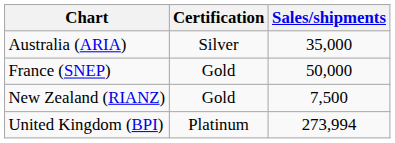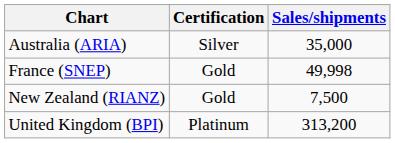 <table class="wikitable sortable">
 <tr>
 <th align="left">Chart</th>
 <th align="left">Certification</th>
 <th align="left"><a href='#'>Sales/shipments</a></th>
 </tr>
 <tr>
 <td align="left">Australia (<a href='#'>ARIA</a>)</td>
 <td style="text-align:center;">Silver</td>
 <td style="text-align:center;">35,000</td>
 </tr>
 <tr>
 <td align="left">France (<a href='#'>SNEP</a>)</td>
 <td style="text-align:center;">Gold</td>
-<td style="text-align:center;">50,000</td>
+<td style="text-align:center;">49,998</td>
 </tr>
 <tr>
 <td align="left">New Zealand (<a href='#'>RIANZ</a>)</td>
 <td style="text-align:center;">Gold</td>
 <td style="text-align:center;">7,500</td>
 </tr>
 <tr>
 <td align="left">United Kingdom (<a href='#'>BPI</a>)</td>
 <td style="text-align:center;">Platinum</td>
-<td style="text-align:center;">273,994</td>
+<td style="text-align:center;">313,200</td>
 </tr>
 </table>
